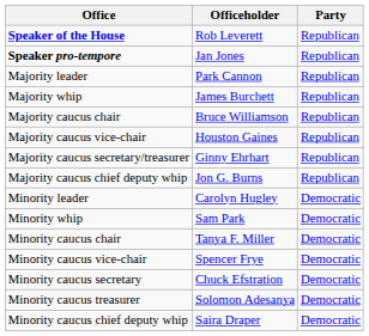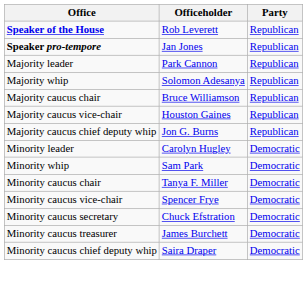 <table class="wikitable">
 <tr>
 <th>Office</th>
 <th>Officeholder</th>
 <th>Party</th>
 </tr>
 <tr>
 <td><strong><a href='#'>Speaker of the House</a></strong></td>
 <td><a href='#'>Rob Leverett</a></td>
 <td><a href='#'>Republican</a></td>
 </tr>
 <tr>
 <td><strong>Speaker <em>pro-tempore<strong><em></td>
 <td><a href='#'>Jan Jones</a></td>
 <td><a href='#'>Republican</a></td>
 </tr>
 <tr>
 <td></strong>Majority leader<strong></td>
 <td><a href='#'>Park Cannon</a></td>
 <td><a href='#'>Republican</a></td>
 </tr>
 <tr>
 <td></strong>Majority whip<strong></td>
-<td><a href='#'>James Burchett</a></td>
+<td><a href='#'>Solomon Adesanya</a></td>
 <td><a href='#'>Republican</a></td>
 </tr>
 <tr>
 <td></strong>Majority caucus chair<strong></td>
 <td><a href='#'>Bruce Williamson</a></td>
 <td><a href='#'>Republican</a></td>
 </tr>
 <tr>
 <td></strong>Majority caucus vice-chair<strong></td>
 <td><a href='#'>Houston Gaines</a></td>
-<td><a href='#'>Republican</a></td>
-</tr>
-<tr>
-<td></strong>Majority caucus secretary/treasurer<strong></td>
-<td><a href='#'>Ginny Ehrhart</a></td>
 <td><a href='#'>Republican</a></td>
 </tr>
 <tr>
 <td></strong>Majority caucus chief deputy whip<strong></td>
 <td><a href='#'>Jon G. Burns</a></td>
 <td><a href='#'>Republican</a></td>
 </tr>
 <tr>
 <td></strong>Minority leader<strong></td>
 <td><a href='#'>Carolyn Hugley</a></td>
 <td><a href='#'>Democratic</a></td>
 </tr>
 <tr>
 <td></strong>Minority whip<strong></td>
 <td><a href='#'>Sam Park</a></td>
 <td><a href='#'>Democratic</a></td>
 </tr>
 <tr>
 <td></strong>Minority caucus chair<strong></td>
 <td><a href='#'>Tanya F. Miller</a></td>
 <td><a href='#'>Democratic</a></td>
 </tr>
 <tr>
 <td></strong>Minority caucus vice-chair<strong></td>
 <td><a href='#'>Spencer Frye</a></td>
 <td><a href='#'>Democratic</a></td>
 </tr>
 <tr>
 <td></strong>Minority caucus secretary<strong></td>
 <td><a href='#'>Chuck Efstration</a></td>
 <td><a href='#'>Democratic</a></td>
 </tr>
 <tr>
 <td></strong>Minority caucus treasurer<strong></td>
-<td><a href='#'>Solomon Adesanya</a></td>
+<td><a href='#'>James Burchett</a></td>
 <td><a href='#'>Democratic</a></td>
 </tr>
 <tr>
 <td></strong>Minority caucus chief deputy whip<strong></td>
 <td><a href='#'>Saira Draper</a></td>
 <td><a href='#'>Democratic</a></td>
 </tr>
 </table>
